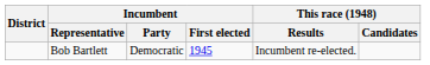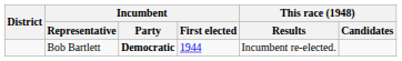 <table class=wikitable>
 <tr>
 <th rowspan=2>District</th>
 <th colspan=3>Incumbent</th>
 <th colspan=2>This race (1948)</th>
 </tr>
 <tr>
 <th>Representative</th>
 <th>Party</th>
 <th>First elected</th>
 <th>Results</th>
 <th>Candidates</th>
 </tr>
 <tr>
 <td></td>
 <td>Bob Bartlett</td>
-<td>Democratic</td>
-<td><a href='#'>1945</a></td>
+<td><strong>Democratic</strong></td>
+<td><a href='#'>1944</a></td>
 <td>Incumbent re-elected.</td>
 <td></td>
 </tr>
 </table>
